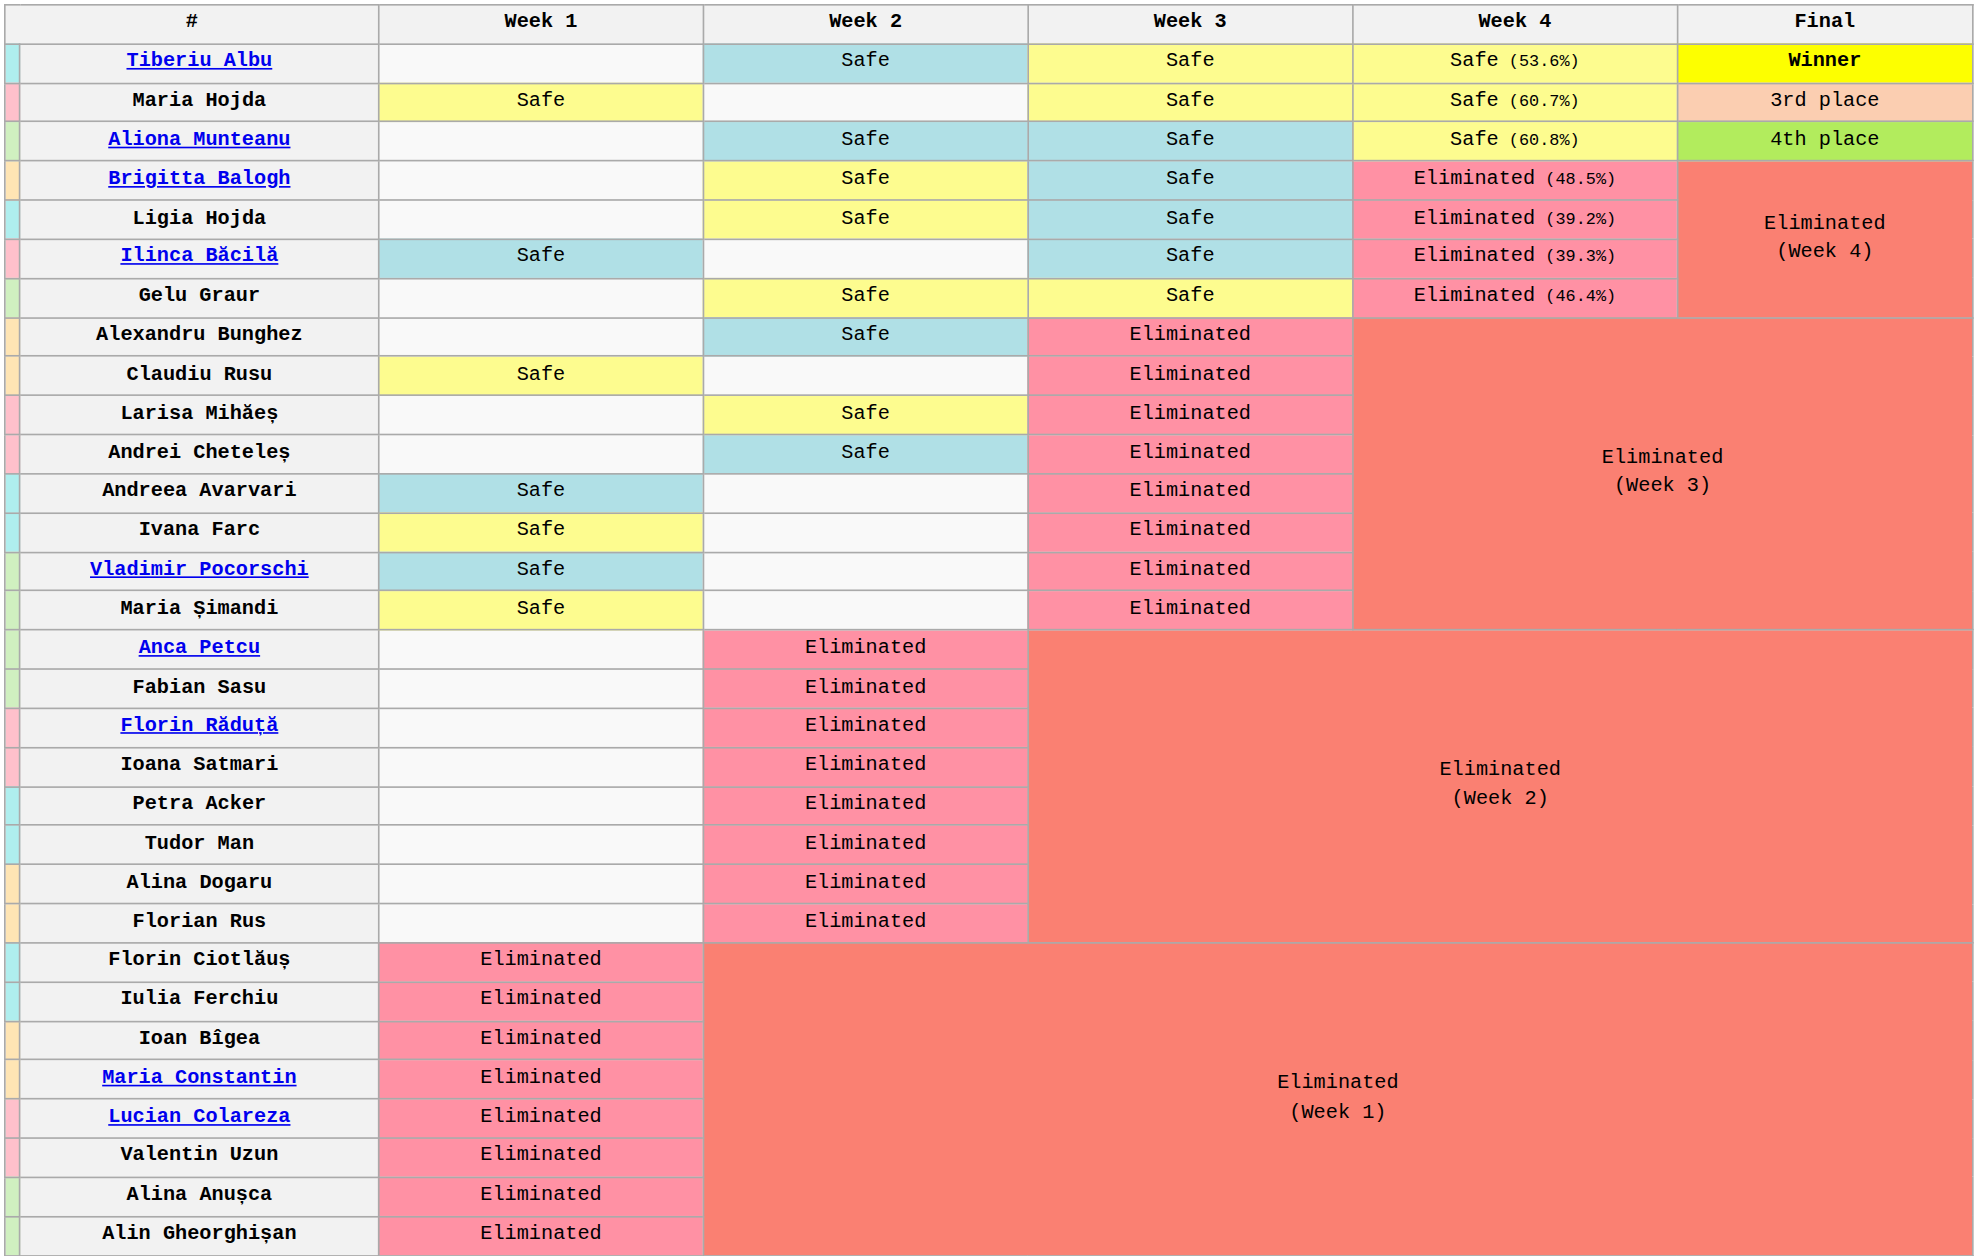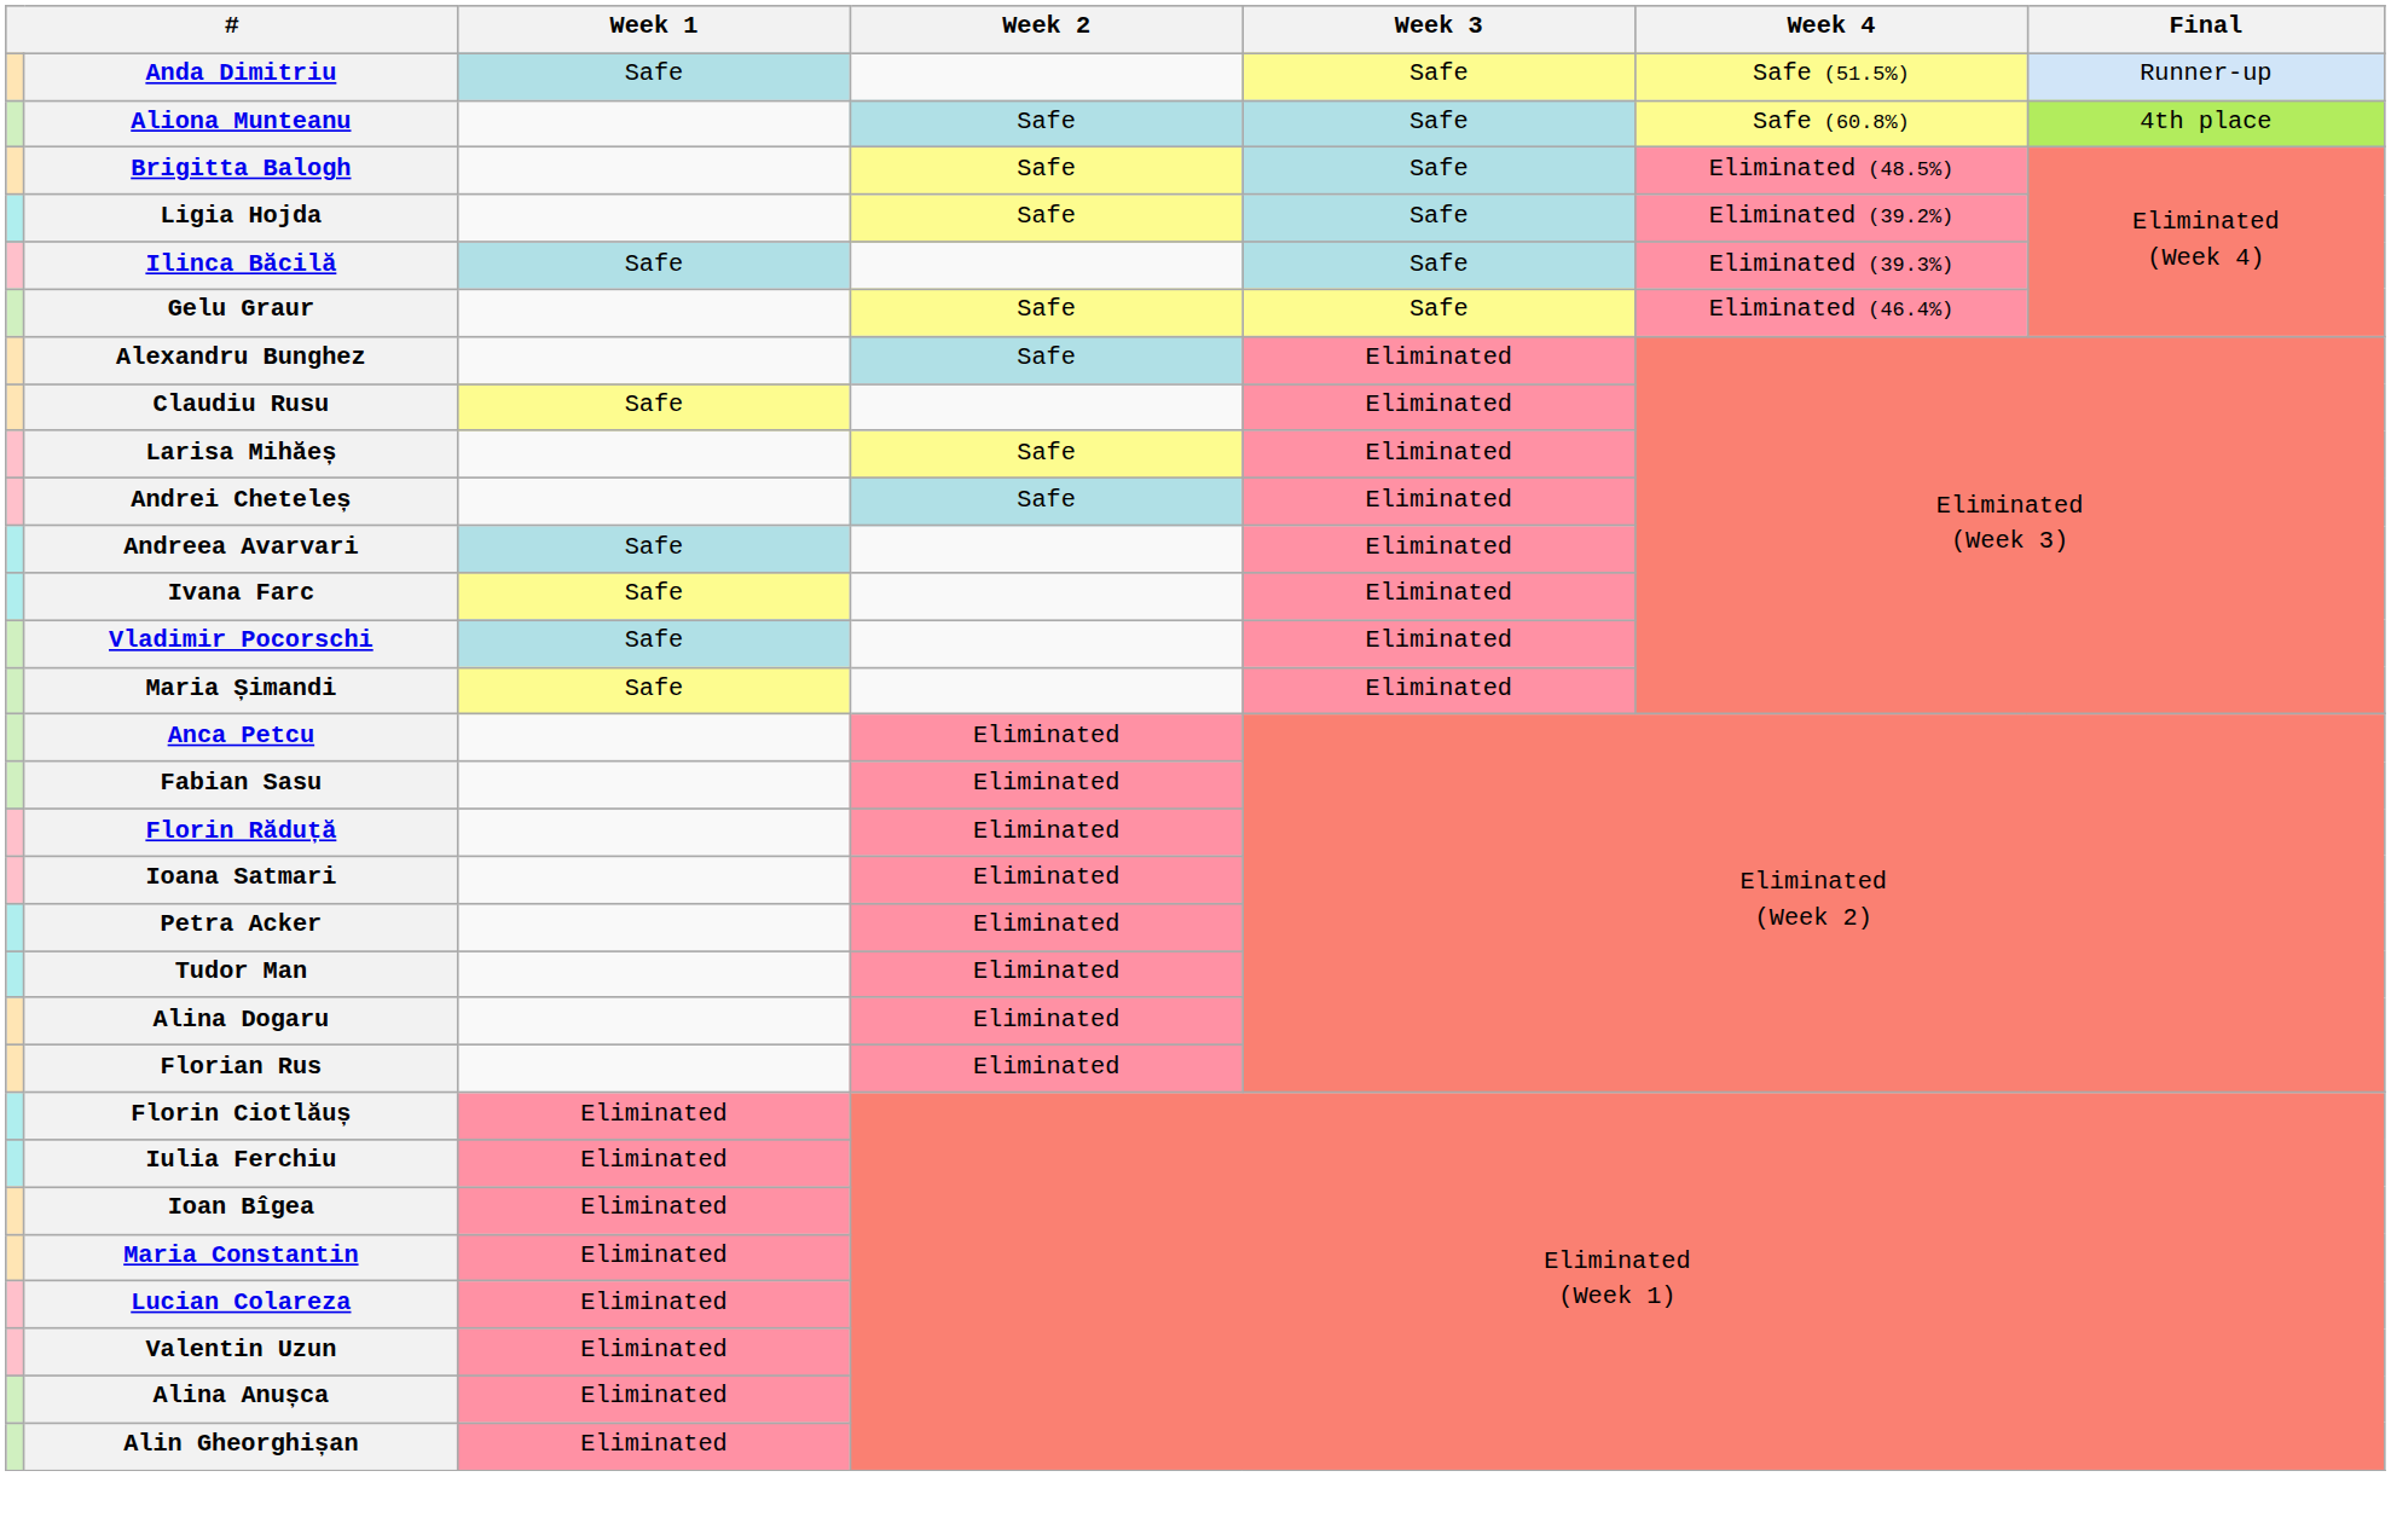 <table class="wikitable" style="font-size:95%;text-align:center;line-height:1.45;width:95%">
 <tr>
 <th colspan="2"  style="width:19%;">#</th>
 <th style="width:16.5%;">Week 1</th>
 <th style="width:16.5%;">Week 2</th>
 <th style="width:16.5%;">Week 3</th>
 <th style="width:16.5%;">Week 4</th>
 <th style="width:16.5%;">Final</th>
 </tr>
 <tr>
-<td bgcolor="#afeeee"></td>
-<th><a href='#'>Tiberiu Albu</a></th>
-<td></td>
+<td bgcolor="#ffe5b4"></td>
+<th><a href='#'>Anda Dimitriu</a></th>
 <td bgcolor="#b0e0e6">Safe</td>
-<td bgcolor="#fdfc8f">Safe</td>
-<td bgcolor="#fdfc8f">Safe<small> (53.6%)</small></td>
-<td bgcolor="#fdff00"><strong>Winner</strong></td>
-</tr>
-<tr>
-<td bgcolor="#FFC0CB"></td>
-<th>Maria Hojda</th>
-<td bgcolor="#fdfc8f">Safe</td>
 <td></td>
 <td bgcolor="#fdfc8f">Safe</td>
-<td bgcolor="#fdfc8f">Safe<small> (60.7%)</small></td>
-<td bgcolor="#fbceb1">3rd place</td>
+<td bgcolor="#fdfc8f">Safe<small> (51.5%)</small></td>
+<td bgcolor="#d1e5f8">Runner-up</td>
 </tr>
 <tr>
 <td bgcolor="#d0f0c0"></td>
 <th><a href='#'>Aliona Munteanu</a></th>
 <td></td>
 <td bgcolor="#b0e0e6">Safe</td>
 <td bgcolor="#b0e0e6">Safe</td>
 <td bgcolor="#fdfc8f">Safe<small> (60.8%)</small></td>
 <td bgcolor="#b2ec5d">4th place</td>
 </tr>
 <tr>
 <td bgcolor="#ffe5b4"></td>
 <th><a href='#'>Brigitta Balogh</a></th>
 <td></td>
 <td bgcolor="#fdfc8f">Safe</td>
 <td bgcolor="#b0e0e6">Safe</td>
 <td bgcolor="#ff91a4">Eliminated<small> (48.5%)</small></td>
 <td bgcolor="#fa8072" rowspan="4">Eliminated<br>(Week 4)<br></td>
 </tr>
 <tr>
 <td bgcolor="#afeeee"></td>
 <th>Ligia Hojda</th>
 <td></td>
 <td bgcolor="#fdfc8f">Safe</td>
 <td bgcolor="#b0e0e6">Safe</td>
 <td bgcolor="#ff91a4">Eliminated<small> (39.2%)</small></td>
 </tr>
 <tr>
 <td bgcolor="#FFC0CB"></td>
 <th><a href='#'>Ilinca Băcilă</a></th>
 <td bgcolor="#b0e0e6">Safe</td>
 <td></td>
 <td bgcolor="#b0e0e6">Safe</td>
 <td bgcolor="#ff91a4">Eliminated<small> (39.3%)</small></td>
 </tr>
 <tr>
 <td bgcolor="#d0f0c0"></td>
 <th>Gelu Graur</th>
 <td></td>
 <td bgcolor="#fdfc8f">Safe</td>
 <td bgcolor="#fdfc8f">Safe</td>
 <td bgcolor="#ff91a4">Eliminated<small> (46.4%)</small></td>
 </tr>
 <tr>
 <td bgcolor="#ffe5b4"></td>
 <th>Alexandru Bunghez</th>
 <td></td>
 <td bgcolor="#b0e0e6">Safe</td>
 <td bgcolor="#ff91a4">Eliminated</td>
 <td bgcolor="#fa8072" rowspan="8" colspan="2">Eliminated<br>(Week 3)</td>
 </tr>
 <tr>
 <td bgcolor="#ffe5b4"></td>
 <th>Claudiu Rusu</th>
 <td bgcolor="#fdfc8f">Safe</td>
 <td></td>
 <td bgcolor="#ff91a4">Eliminated</td>
 </tr>
 <tr>
 <td bgcolor="#FFC0CB"></td>
 <th>Larisa Mihăeș</th>
 <td></td>
 <td bgcolor="#fdfc8f">Safe</td>
 <td bgcolor="#ff91a4">Eliminated</td>
 </tr>
 <tr>
 <td bgcolor="#FFC0CB"></td>
 <th>Andrei Cheteleș</th>
 <td></td>
 <td bgcolor="#b0e0e6">Safe</td>
 <td bgcolor="#ff91a4">Eliminated</td>
 </tr>
 <tr>
 <td bgcolor="#afeeee"></td>
 <th>Andreea Avarvari</th>
 <td bgcolor="#b0e0e6">Safe</td>
 <td></td>
 <td bgcolor="#ff91a4">Eliminated</td>
 </tr>
 <tr>
 <td bgcolor="#afeeee"></td>
 <th>Ivana Farc</th>
 <td bgcolor="#fdfc8f">Safe</td>
 <td></td>
 <td bgcolor="#ff91a4">Eliminated</td>
 </tr>
 <tr>
 <td bgcolor="#d0f0c0"></td>
 <th><a href='#'>Vladimir Pocorschi</a></th>
 <td bgcolor="#b0e0e6">Safe</td>
 <td></td>
 <td bgcolor="#ff91a4">Eliminated</td>
 </tr>
 <tr>
 <td bgcolor="#d0f0c0"></td>
 <th>Maria Șimandi</th>
 <td bgcolor="#fdfc8f">Safe</td>
 <td></td>
 <td bgcolor="#ff91a4">Eliminated</td>
 </tr>
 <tr>
 <td bgcolor="#d0f0c0"></td>
 <th><a href='#'>Anca Petcu</a></th>
 <td></td>
 <td bgcolor="#ff91a4">Eliminated</td>
 <td bgcolor="#fa8072" rowspan="8" colspan="3">Eliminated<br>(Week 2)</td>
 </tr>
 <tr>
 <td bgcolor="#d0f0c0"></td>
 <th>Fabian Sasu</th>
 <td></td>
 <td bgcolor="#ff91a4">Eliminated</td>
 </tr>
 <tr>
 <td bgcolor="#FFC0CB"></td>
 <th><a href='#'>Florin Răduță</a></th>
 <td></td>
 <td bgcolor="#ff91a4">Eliminated</td>
 </tr>
 <tr>
 <td bgcolor="#FFC0CB"></td>
 <th>Ioana Satmari</th>
 <td></td>
 <td bgcolor="#ff91a4">Eliminated</td>
 </tr>
 <tr>
 <td bgcolor="#afeeee"></td>
 <th>Petra Acker</th>
 <td></td>
 <td bgcolor="#ff91a4">Eliminated</td>
 </tr>
 <tr>
 <td bgcolor="#afeeee"></td>
 <th>Tudor Man</th>
 <td></td>
 <td bgcolor="#ff91a4">Eliminated</td>
 </tr>
 <tr>
 <td bgcolor="#ffe5b4"></td>
 <th>Alina Dogaru</th>
 <td></td>
 <td bgcolor="#ff91a4">Eliminated</td>
 </tr>
 <tr>
 <td bgcolor="#ffe5b4"></td>
 <th>Florian Rus</th>
 <td></td>
 <td bgcolor="#ff91a4">Eliminated</td>
 </tr>
 <tr>
 <td bgcolor="#afeeee"></td>
 <th>Florin Ciotlăuș</th>
 <td bgcolor="#ff91a4">Eliminated</td>
 <td bgcolor="#fa8072" rowspan="8" colspan="4">Eliminated <br>(Week 1)</td>
 </tr>
 <tr>
 <td bgcolor="#afeeee"></td>
 <th>Iulia Ferchiu</th>
 <td bgcolor="#ff91a4">Eliminated</td>
 </tr>
 <tr>
 <td bgcolor="#ffe5b4"></td>
 <th>Ioan Bîgea</th>
 <td bgcolor="#ff91a4">Eliminated</td>
 </tr>
 <tr>
 <td bgcolor="#ffe5b4"></td>
 <th><a href='#'>Maria Constantin</a></th>
 <td bgcolor="#ff91a4">Eliminated</td>
 </tr>
 <tr>
 <td bgcolor="#FFC0CB"></td>
 <th><a href='#'>Lucian Colareza</a></th>
 <td bgcolor="#ff91a4">Eliminated</td>
 </tr>
 <tr>
 <td bgcolor="#FFC0CB"></td>
 <th>Valentin Uzun</th>
 <td bgcolor="#ff91a4">Eliminated</td>
 </tr>
 <tr>
 <td bgcolor="#d0f0c0"></td>
 <th>Alina Anușca</th>
 <td bgcolor="#ff91a4">Eliminated</td>
 </tr>
 <tr>
 <td bgcolor="#d0f0c0"></td>
 <th>Alin Gheorghișan</th>
 <td bgcolor="#ff91a4">Eliminated</td>
 </tr>
 <tr>
 </tr>
 </table>
